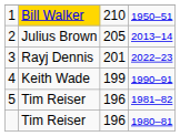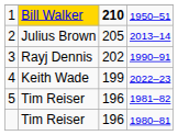 <table class="wikitable">
 <tr>
 </tr>
 <tr>
 <td>1</td>
 <td style="background: gold;"><a href='#'>Bill Walker</a></td>
-<td>210</td>
+<td><strong>210</strong></td>
 <td style="font-size:80%;"><a href='#'>1950–51</a></td>
 </tr>
 <tr>
 <td>2</td>
 <td>Julius Brown</td>
 <td>205</td>
 <td style="font-size:80%;"><a href='#'>2013–14</a></td>
 </tr>
 <tr>
 <td>3</td>
 <td>Rayj Dennis</td>
-<td>201</td>
-<td style="font-size:80%;"><a href='#'>2022–23</a></td>
+<td>202</td>
+<td style="font-size:80%;"><a href='#'>1990–91</a></td>
 </tr>
 <tr>
 <td>4</td>
 <td>Keith Wade</td>
 <td>199</td>
-<td style="font-size:80%;"><a href='#'>1990–91</a></td>
+<td style="font-size:80%;"><a href='#'>2022–23</a></td>
 </tr>
 <tr>
 <td>5</td>
 <td>Tim Reiser</td>
 <td>196</td>
 <td style="font-size:80%;"><a href='#'>1981–82</a></td>
 </tr>
 <tr>
 <td></td>
 <td>Tim Reiser</td>
 <td>196</td>
 <td style="font-size:80%;"><a href='#'>1980–81</a></td>
 </tr>
 </table>
